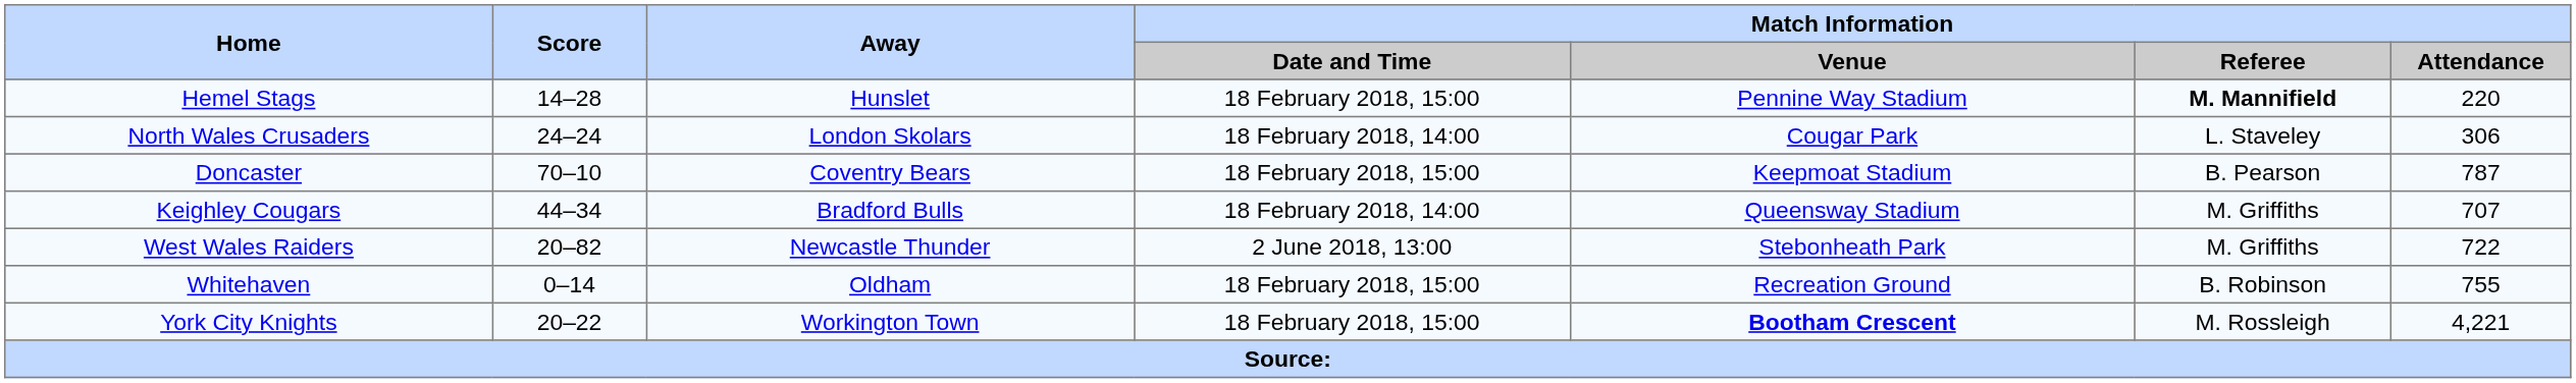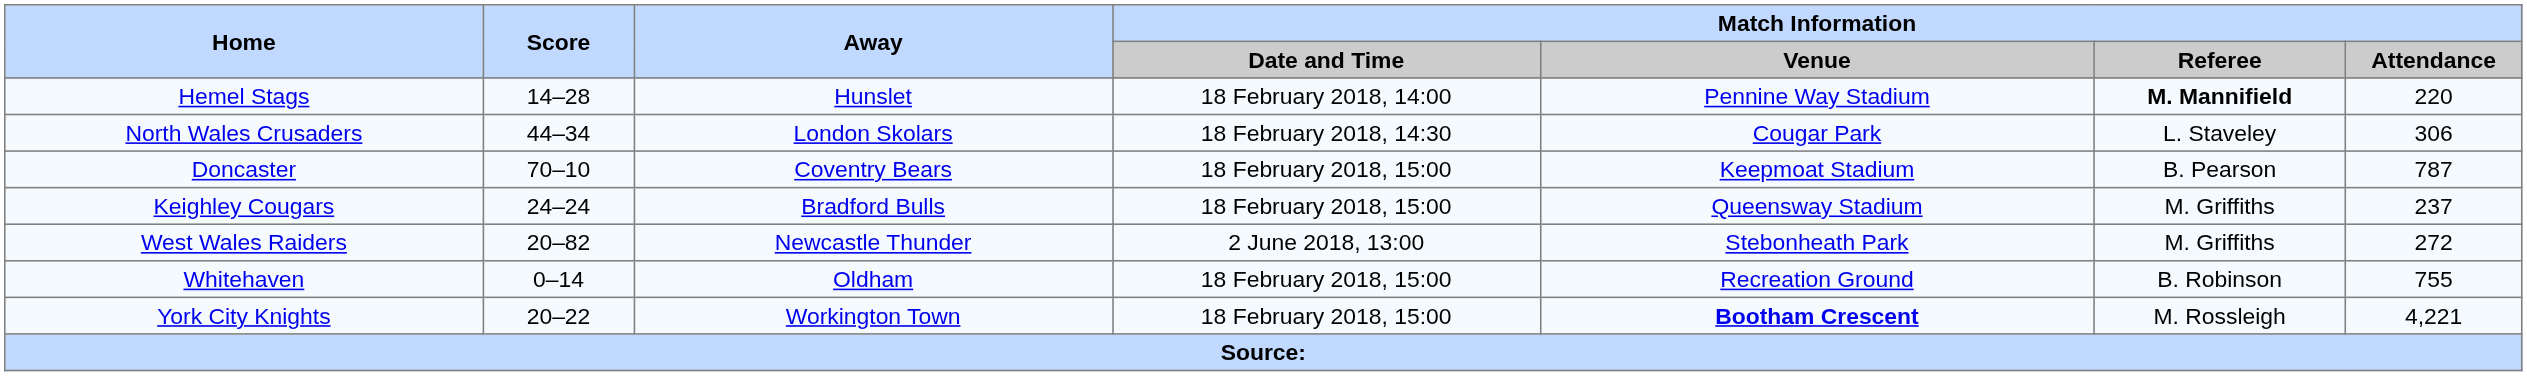 <table border=1 style="border-collapse:collapse; font-size:90%; text-align:center;" cellpadding=3 cellspacing=0 width=100%>
 <tr bgcolor=#C1D8FF>
 <th rowspan=2 width=19%>Home</th>
 <th rowspan=2 width=6%>Score</th>
 <th rowspan=2 width=19%>Away</th>
 <th colspan=4>Match Information</th>
 </tr>
 <tr bgcolor=#CCCCCC>
 <th width=17%>Date and Time</th>
 <th width=22%>Venue</th>
 <th width=10%>Referee</th>
 <th width=7%>Attendance</th>
 </tr>
 <tr bgcolor=#F5FAFF>
 <td> <a href='#'>Hemel Stags</a></td>
 <td>14–28</td>
 <td> <a href='#'>Hunslet</a></td>
-<td>18 February 2018, 15:00</td>
+<td>18 February 2018, 14:00</td>
 <td><a href='#'>Pennine Way Stadium</a></td>
 <td><strong>M. Mannifield</strong></td>
 <td>220</td>
 </tr>
 <tr bgcolor=#F5FAFF>
 <td> <a href='#'>North Wales Crusaders</a></td>
-<td>24–24</td>
+<td>44–34</td>
 <td> <a href='#'>London Skolars</a></td>
-<td>18 February 2018, 14:00</td>
+<td>18 February 2018, 14:30</td>
 <td><a href='#'>Cougar Park</a></td>
 <td>L. Staveley</td>
 <td>306</td>
 </tr>
 <tr bgcolor=#F5FAFF>
 <td> <a href='#'>Doncaster</a></td>
 <td>70–10</td>
 <td> <a href='#'>Coventry Bears</a></td>
 <td>18 February 2018, 15:00</td>
 <td><a href='#'>Keepmoat Stadium</a></td>
 <td>B. Pearson</td>
 <td>787</td>
 </tr>
 <tr bgcolor=#F5FAFF>
 <td> <a href='#'>Keighley Cougars</a></td>
-<td>44–34</td>
+<td>24–24</td>
 <td> <a href='#'>Bradford Bulls</a></td>
-<td>18 February 2018, 14:00</td>
+<td>18 February 2018, 15:00</td>
 <td><a href='#'>Queensway Stadium</a></td>
 <td>M. Griffiths</td>
-<td>707</td>
+<td>237</td>
 </tr>
 <tr bgcolor=#F5FAFF>
 <td> <a href='#'>West Wales Raiders</a></td>
 <td>20–82</td>
 <td> <a href='#'>Newcastle Thunder</a></td>
 <td>2 June 2018, 13:00</td>
 <td><a href='#'>Stebonheath Park</a></td>
 <td>M. Griffiths</td>
-<td>722</td>
+<td>272</td>
 </tr>
 <tr bgcolor=#F5FAFF>
 <td> <a href='#'>Whitehaven</a></td>
 <td>0–14</td>
 <td> <a href='#'>Oldham</a></td>
 <td>18 February 2018, 15:00</td>
 <td><a href='#'>Recreation Ground</a></td>
 <td>B. Robinson</td>
 <td>755</td>
 </tr>
 <tr bgcolor=#F5FAFF>
 <td> <a href='#'>York City Knights</a></td>
 <td>20–22</td>
 <td> <a href='#'>Workington Town</a></td>
 <td>18 February 2018, 15:00</td>
 <td><strong><a href='#'>Bootham Crescent</a></strong></td>
 <td>M. Rossleigh</td>
 <td>4,221</td>
 </tr>
 <tr bgcolor=#C1D8FF>
 <th colspan=7>Source:</th>
 </tr>
 </table>
